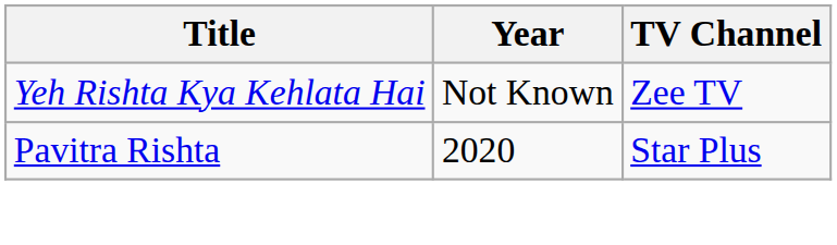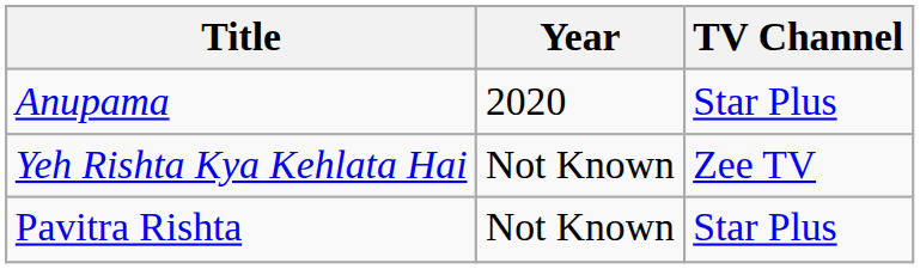 <table class="wikitable sortable">
 <tr>
 <th>Title</th>
 <th>Year</th>
 <th>TV Channel</th>
+</tr>
+<tr>
+<td><em><a href='#'>Anupama</a></em></td>
+<td>2020</td>
+<td><a href='#'>Star Plus</a></td>
 </tr>
 <tr>
 <td><em><a href='#'>Yeh Rishta Kya Kehlata Hai</a></em></td>
 <td>Not Known</td>
 <td><a href='#'>Zee TV</a></td>
 </tr>
 <tr>
 <td><a href='#'>Pavitra Rishta</a></td>
-<td>2020</td>
+<td>Not Known</td>
 <td><a href='#'>Star Plus</a></td>
 </tr>
 </table>
